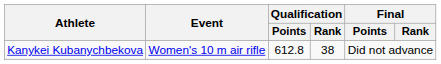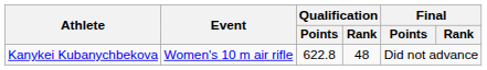 <table class="wikitable" style="font-size:90%">
 <tr>
 <th rowspan="2">Athlete</th>
 <th rowspan="2">Event</th>
 <th colspan=2>Qualification</th>
 <th colspan=2>Final</th>
 </tr>
 <tr style="font-size:95%">
 <th>Points</th>
 <th>Rank</th>
 <th>Points</th>
 <th>Rank</th>
 </tr>
 <tr align=center>
 <td align=left><a href='#'>Kanykei Kubanychbekova</a></td>
 <td align=left><a href='#'>Women's 10 m air rifle</a></td>
-<td>612.8</td>
-<td>38</td>
+<td>622.8</td>
+<td>48</td>
 <td colspan=2>Did not advance</td>
 </tr>
 </table>
